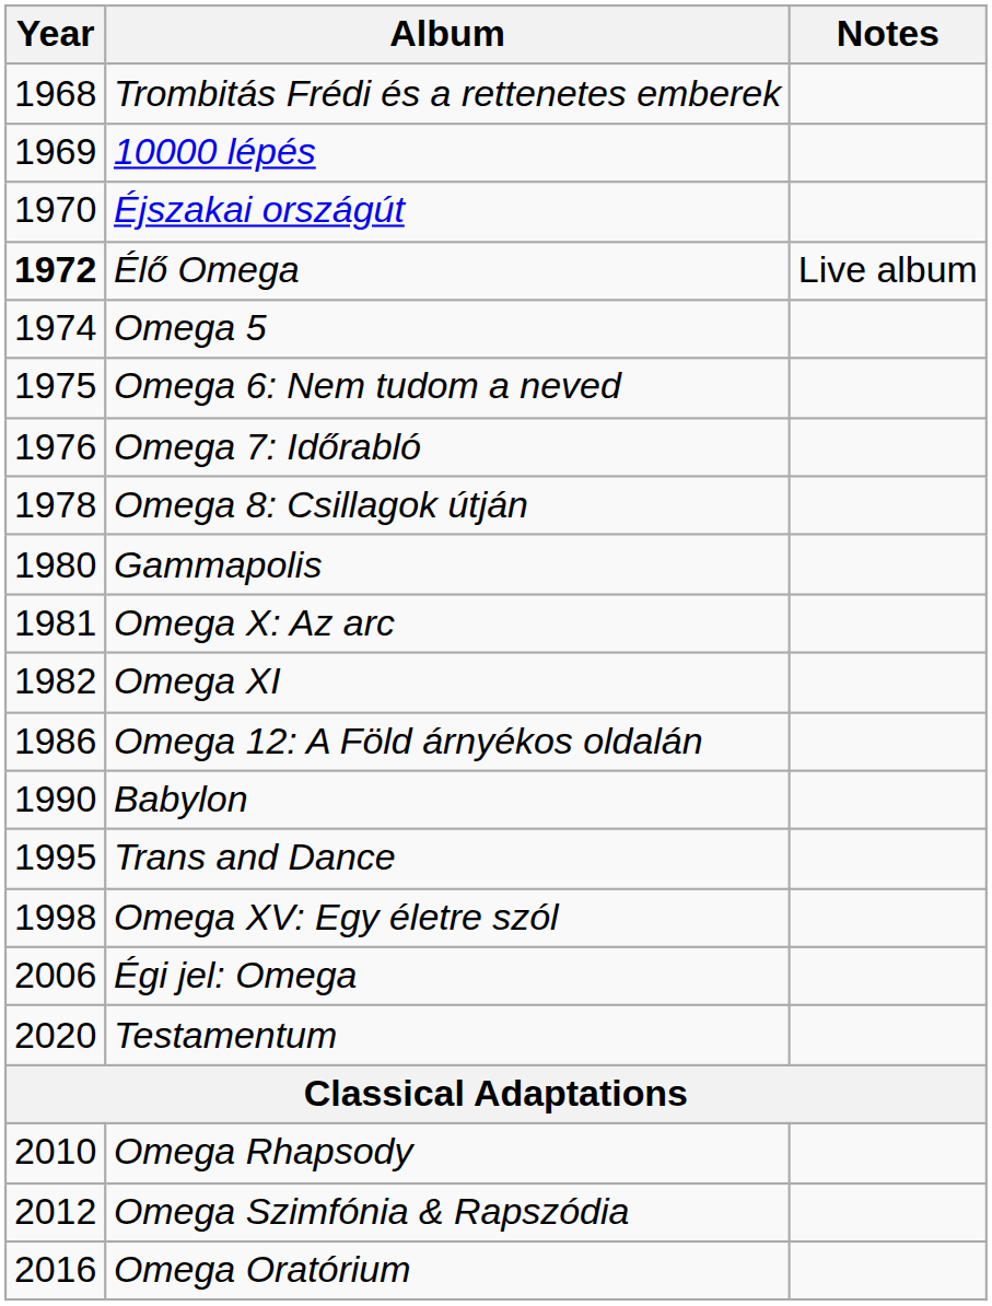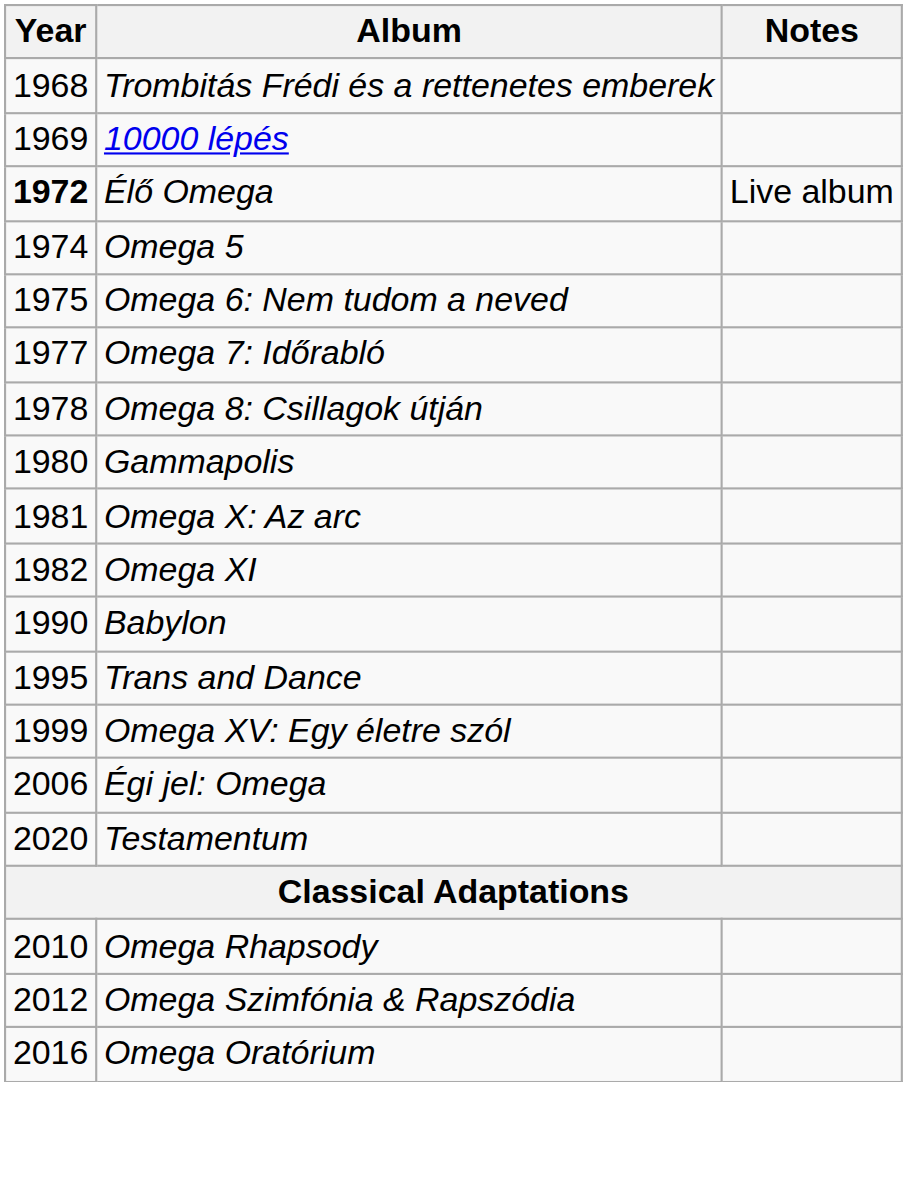 <table class="wikitable">
 <tr>
 <th>Year</th>
 <th>Album</th>
 <th>Notes</th>
 </tr>
 <tr>
 <td>1968</td>
 <td><em>Trombitás Frédi és a rettenetes emberek</em></td>
 <td></td>
 </tr>
 <tr>
 <td>1969</td>
 <td><em><a href='#'>10000 lépés</a></em></td>
-<td></td>
-</tr>
-<tr>
-<td>1970</td>
-<td><em><a href='#'>Éjszakai országút</a></em></td>
 <td></td>
 </tr>
 <tr>
 <td><strong>1972</strong></td>
 <td><em>Élő Omega</em></td>
 <td>Live album</td>
 </tr>
 <tr>
 <td>1974</td>
 <td><em>Omega 5</em></td>
 <td></td>
 </tr>
 <tr>
 <td>1975</td>
 <td><em>Omega 6: Nem tudom a neved</em></td>
 <td></td>
 </tr>
 <tr>
-<td>1976</td>
+<td>1977</td>
 <td><em>Omega 7: Időrabló</em></td>
 <td></td>
 </tr>
 <tr>
 <td>1978</td>
 <td><em>Omega 8: Csillagok útján</em></td>
 <td></td>
 </tr>
 <tr>
 <td>1980</td>
 <td><em>Gammapolis</em></td>
 <td></td>
 </tr>
 <tr>
 <td>1981</td>
 <td><em>Omega X: Az arc</em></td>
 <td></td>
 </tr>
 <tr>
 <td>1982</td>
 <td><em>Omega XI</em></td>
 <td></td>
 </tr>
 <tr>
-<td>1986</td>
-<td><em>Omega 12: A Föld árnyékos oldalán</em></td>
-<td></td>
-</tr>
-<tr>
 <td>1990</td>
 <td><em>Babylon</em></td>
 <td></td>
 </tr>
 <tr>
 <td>1995</td>
 <td><em>Trans and Dance</em></td>
 <td></td>
 </tr>
 <tr>
-<td>1998</td>
+<td>1999</td>
 <td><em>Omega XV: Egy életre szól</em></td>
 <td></td>
 </tr>
 <tr>
 <td>2006</td>
 <td><em>Égi jel: Omega</em></td>
 <td></td>
 </tr>
 <tr>
 <td>2020</td>
 <td><em>Testamentum</em></td>
 <td></td>
 </tr>
 <tr>
 <th colspan="3">Classical Adaptations</th>
 </tr>
 <tr>
 <td>2010</td>
 <td><em>Omega Rhapsody</em></td>
 <td></td>
 </tr>
 <tr>
 <td>2012</td>
 <td><em>Omega Szimfónia & Rapszódia</em></td>
 <td></td>
 </tr>
 <tr>
 <td>2016</td>
 <td><em>Omega Oratórium</em></td>
 <td></td>
 </tr>
 </table>
